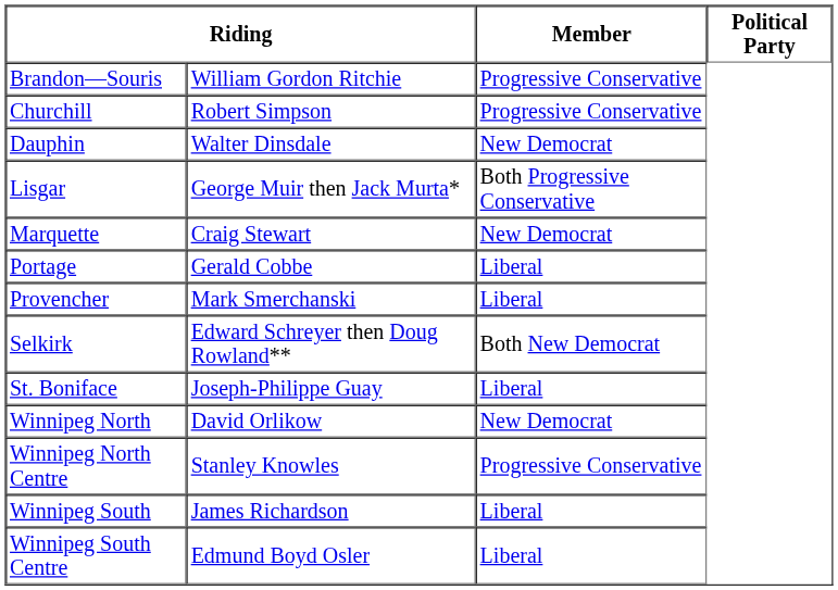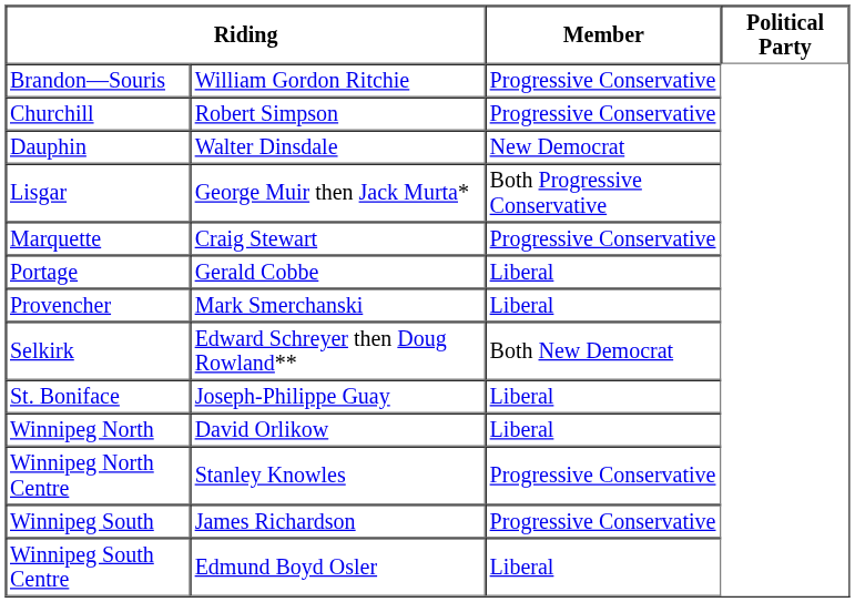 <table border="1" table width="610" cellpadding="2" cellspacing="0">
 <tr>
 <th colspan=2>Riding</th>
 <th>Member</th>
 <th>Political Party</th>
 </tr>
 <tr>
 <td><a href='#'>Brandon—Souris</a></td>
 <td><a href='#'>William Gordon Ritchie</a></td>
 <td><a href='#'>Progressive Conservative</a></td>
 </tr>
 <tr>
 <td><a href='#'>Churchill</a></td>
 <td><a href='#'>Robert Simpson</a></td>
 <td><a href='#'>Progressive Conservative</a></td>
 </tr>
 <tr>
 <td><a href='#'>Dauphin</a></td>
 <td><a href='#'>Walter Dinsdale</a></td>
 <td><a href='#'>New Democrat</a></td>
 </tr>
 <tr>
 <td><a href='#'>Lisgar</a></td>
 <td><a href='#'>George Muir</a> then  <a href='#'>Jack Murta</a>*</td>
 <td>Both <a href='#'>Progressive Conservative</a></td>
 </tr>
 <tr>
 <td><a href='#'>Marquette</a></td>
 <td><a href='#'>Craig Stewart</a></td>
-<td><a href='#'>New Democrat</a></td>
+<td><a href='#'>Progressive Conservative</a></td>
 </tr>
 <tr>
 <td><a href='#'>Portage</a></td>
 <td><a href='#'>Gerald Cobbe</a></td>
 <td><a href='#'>Liberal</a></td>
 </tr>
 <tr>
 <td><a href='#'>Provencher</a></td>
 <td><a href='#'>Mark Smerchanski</a></td>
 <td><a href='#'>Liberal</a></td>
 </tr>
 <tr>
 <td><a href='#'>Selkirk</a></td>
 <td><a href='#'>Edward Schreyer</a> then <a href='#'>Doug Rowland</a>**</td>
 <td>Both <a href='#'>New Democrat</a></td>
 </tr>
 <tr>
 <td><a href='#'>St. Boniface</a></td>
 <td><a href='#'>Joseph-Philippe Guay</a></td>
 <td><a href='#'>Liberal</a></td>
 </tr>
 <tr>
 <td><a href='#'>Winnipeg North</a></td>
 <td><a href='#'>David Orlikow</a></td>
-<td><a href='#'>New Democrat</a></td>
+<td><a href='#'>Liberal</a></td>
 </tr>
 <tr>
 <td><a href='#'>Winnipeg North Centre</a></td>
 <td><a href='#'>Stanley Knowles</a></td>
 <td><a href='#'>Progressive Conservative</a></td>
 </tr>
 <tr>
 <td><a href='#'>Winnipeg South</a></td>
 <td><a href='#'>James Richardson</a></td>
-<td><a href='#'>Liberal</a></td>
+<td><a href='#'>Progressive Conservative</a></td>
 </tr>
 <tr>
 <td><a href='#'>Winnipeg South Centre</a></td>
 <td><a href='#'>Edmund Boyd Osler</a></td>
 <td><a href='#'>Liberal</a></td>
 </tr>
 </table>
